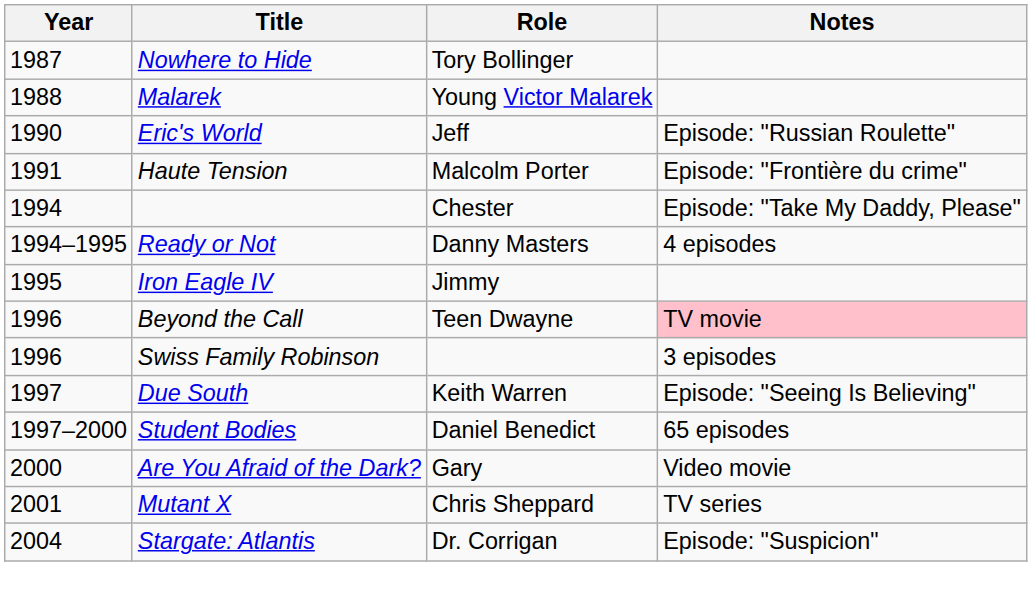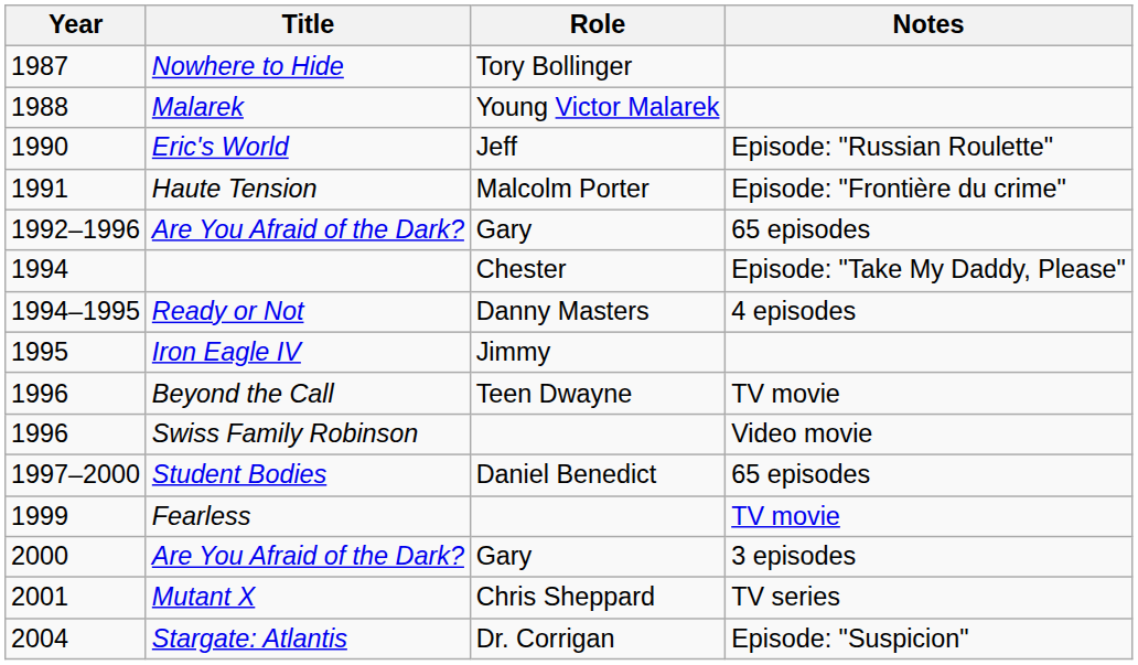 <table class="wikitable sortable">
 <tr>
 <th>Year</th>
 <th>Title</th>
 <th>Role</th>
 <th class="unsortable">Notes</th>
 </tr>
 <tr>
 <td>1987</td>
 <td><em><a href='#'>Nowhere to Hide</a></em></td>
 <td>Tory Bollinger</td>
 <td></td>
 </tr>
 <tr>
 <td>1988</td>
 <td><em><a href='#'>Malarek</a></em></td>
 <td>Young <a href='#'>Victor Malarek</a></td>
 <td></td>
 </tr>
 <tr>
 <td>1990</td>
 <td><em><a href='#'>Eric's World</a></em></td>
 <td>Jeff</td>
 <td>Episode: "Russian Roulette"</td>
 </tr>
 <tr>
 <td>1991</td>
 <td><em>Haute Tension</em></td>
 <td>Malcolm Porter</td>
 <td>Episode: "Frontière du crime"</td>
 </tr>
 <tr>
+<td>1992–1996</td>
+<td><em><a href='#'>Are You Afraid of the Dark?</a></em></td>
+<td>Gary</td>
+<td>65 episodes</td>
+</tr>
+<tr>
 <td>1994</td>
 <td><em></em></td>
 <td>Chester</td>
 <td>Episode: "Take My Daddy, Please"</td>
 </tr>
 <tr>
 <td>1994–1995</td>
 <td><em><a href='#'>Ready or Not</a></em></td>
 <td>Danny Masters</td>
 <td>4 episodes</td>
 </tr>
 <tr>
 <td>1995</td>
 <td><em><a href='#'>Iron Eagle IV</a></em></td>
 <td>Jimmy</td>
 <td></td>
 </tr>
 <tr>
 <td>1996</td>
 <td><em>Beyond the Call</em></td>
 <td>Teen Dwayne</td>
-<td style="background: pink;">TV movie</td>
+<td>TV movie</td>
 </tr>
 <tr>
 <td>1996</td>
 <td><em>Swiss Family Robinson</em></td>
 <td></td>
-<td>3 episodes</td>
-</tr>
-<tr>
-<td>1997</td>
-<td><em><a href='#'>Due South</a></em></td>
-<td>Keith Warren</td>
-<td>Episode: "Seeing Is Believing"</td>
+<td>Video movie</td>
 </tr>
 <tr>
 <td>1997–2000</td>
 <td><em><a href='#'>Student Bodies</a></em></td>
 <td>Daniel Benedict</td>
 <td>65 episodes</td>
 </tr>
 <tr>
+<td>1999</td>
+<td><em>Fearless</em></td>
+<td></td>
+<td><a href='#'>TV movie</a></td>
+</tr>
+<tr>
 <td>2000</td>
 <td><em><a href='#'>Are You Afraid of the Dark?</a></em></td>
 <td>Gary</td>
-<td>Video movie</td>
+<td>3 episodes</td>
 </tr>
 <tr>
 <td>2001</td>
 <td><em><a href='#'>Mutant X</a></em></td>
 <td>Chris Sheppard</td>
 <td>TV series</td>
 </tr>
 <tr>
 <td>2004</td>
 <td><em><a href='#'>Stargate: Atlantis</a></em></td>
 <td>Dr. Corrigan</td>
 <td>Episode: "Suspicion"</td>
 </tr>
 </table>
